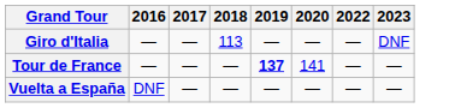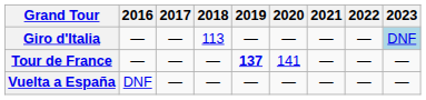 <table class="wikitable plainrowheaders">
 <tr>
 <th scope="col"><a href='#'>Grand Tour</a></th>
 <th scope="col">2016</th>
 <th scope="col">2017</th>
 <th scope="col">2018</th>
 <th scope="col">2019</th>
 <th scope="col">2020</th>
+<th scope="col">2021</th>
 <th scope="col">2022</th>
 <th scope="col">2023</th>
 </tr>
 <tr style="text-align:center;">
 <th scope="row"> <a href='#'>Giro d'Italia</a></th>
 <td>—</td>
 <td>—</td>
 <td><a href='#'>113</a></td>
 <td>—</td>
 <td>—</td>
 <td>—</td>
-<td><a href='#'>DNF</a></td>
+<td>—</td>
+<td style="background: lightblue;"><a href='#'>DNF</a></td>
 </tr>
 <tr style="text-align:center;">
 <th scope="row"> <a href='#'>Tour de France</a></th>
 <td>—</td>
 <td>—</td>
 <td>—</td>
 <td><strong><a href='#'>137</a></strong></td>
 <td><a href='#'>141</a></td>
+<td>—</td>
 <td>—</td>
 <td>—</td>
 </tr>
 <tr style="text-align:center;">
 <th scope="row"> <a href='#'>Vuelta a España</a></th>
 <td><a href='#'>DNF</a></td>
 <td>—</td>
 <td>—</td>
 <td>—</td>
 <td>—</td>
 <td>—</td>
 <td>—</td>
+<td>—</td>
 </tr>
 </table>
